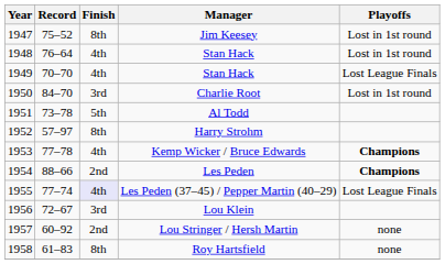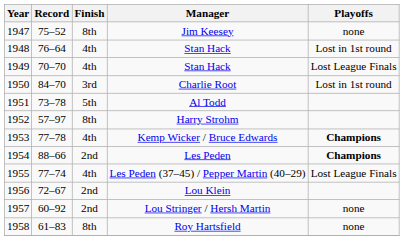 <table class="wikitable">
 <tr style="background: #F2F2F2;">
 <th>Year</th>
 <th>Record</th>
 <th>Finish</th>
 <th>Manager</th>
 <th>Playoffs</th>
 </tr>
 <tr align=center>
 <td>1947</td>
 <td>75–52</td>
 <td>8th</td>
 <td><a href='#'>Jim Keesey</a></td>
-<td>Lost in 1st round</td>
+<td>none</td>
 </tr>
 <tr align=center>
 <td>1948</td>
 <td>76–64</td>
 <td>4th</td>
 <td><a href='#'>Stan Hack</a></td>
 <td>Lost in 1st round</td>
 </tr>
 <tr align=center>
 <td>1949</td>
 <td>70–70</td>
 <td>4th</td>
 <td><a href='#'>Stan Hack</a></td>
 <td>Lost League Finals</td>
 </tr>
 <tr align=center>
 <td>1950</td>
 <td>84–70</td>
 <td>3rd</td>
 <td><a href='#'>Charlie Root</a></td>
 <td>Lost in 1st round</td>
 </tr>
 <tr align=center>
 <td>1951</td>
 <td>73–78</td>
 <td>5th</td>
 <td><a href='#'>Al Todd</a></td>
 <td></td>
 </tr>
 <tr align=center>
 <td>1952</td>
 <td>57–97</td>
 <td>8th</td>
 <td><a href='#'>Harry Strohm</a></td>
 <td></td>
 </tr>
 <tr align=center>
 <td>1953</td>
 <td>77–78</td>
 <td>4th</td>
 <td><a href='#'>Kemp Wicker</a> / <a href='#'>Bruce Edwards</a></td>
 <td><strong>Champions</strong></td>
 </tr>
 <tr align=center>
 <td>1954</td>
 <td>88–66</td>
 <td>2nd</td>
 <td><a href='#'>Les Peden</a></td>
 <td><strong>Champions</strong></td>
 </tr>
 <tr align=center>
 <td>1955</td>
 <td>77–74</td>
-<td style="background: lavender;">4th</td>
+<td>4th</td>
 <td><a href='#'>Les Peden</a> (37–45) / <a href='#'>Pepper Martin</a> (40–29)</td>
 <td>Lost League Finals</td>
 </tr>
 <tr align=center>
 <td>1956</td>
 <td>72–67</td>
-<td>3rd</td>
+<td>2nd</td>
 <td><a href='#'>Lou Klein</a></td>
 <td></td>
 </tr>
 <tr align=center>
 <td>1957</td>
 <td>60–92</td>
 <td>2nd</td>
 <td><a href='#'>Lou Stringer</a> / <a href='#'>Hersh Martin</a></td>
 <td>none</td>
 </tr>
 <tr align=center>
 <td>1958</td>
 <td>61–83</td>
 <td>8th</td>
 <td><a href='#'>Roy Hartsfield</a></td>
 <td>none</td>
 </tr>
 <tr align=center>
 </tr>
 </table>
